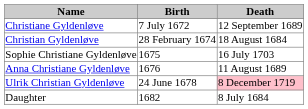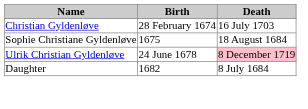 <table border=1 style="border-collapse: collapse;">
 <tr style="background:#ccc;">
 <th>Name</th>
 <th>Birth</th>
 <th>Death</th>
 </tr>
 <tr>
-<td><a href='#'>Christiane Gyldenløve</a></td>
-<td>7 July 1672</td>
-<td>12 September 1689</td>
-</tr>
-<tr>
 <td><a href='#'>Christian Gyldenløve</a></td>
 <td>28 February 1674</td>
-<td>18 August 1684</td>
+<td>16 July 1703</td>
 </tr>
 <tr>
 <td>Sophie Christiane Gyldenløve</td>
 <td>1675</td>
-<td>16 July 1703</td>
-</tr>
-<tr>
-<td><a href='#'>Anna Christiane Gyldenløve</a></td>
-<td>1676</td>
-<td>11 August 1689</td>
+<td>18 August 1684</td>
 </tr>
 <tr>
 <td><a href='#'>Ulrik Christian Gyldenløve</a></td>
 <td>24 June 1678</td>
 <td style="background: pink;">8 December 1719</td>
 </tr>
 <tr>
 <td>Daughter</td>
 <td>1682</td>
 <td>8 July 1684</td>
 </tr>
 </table>
